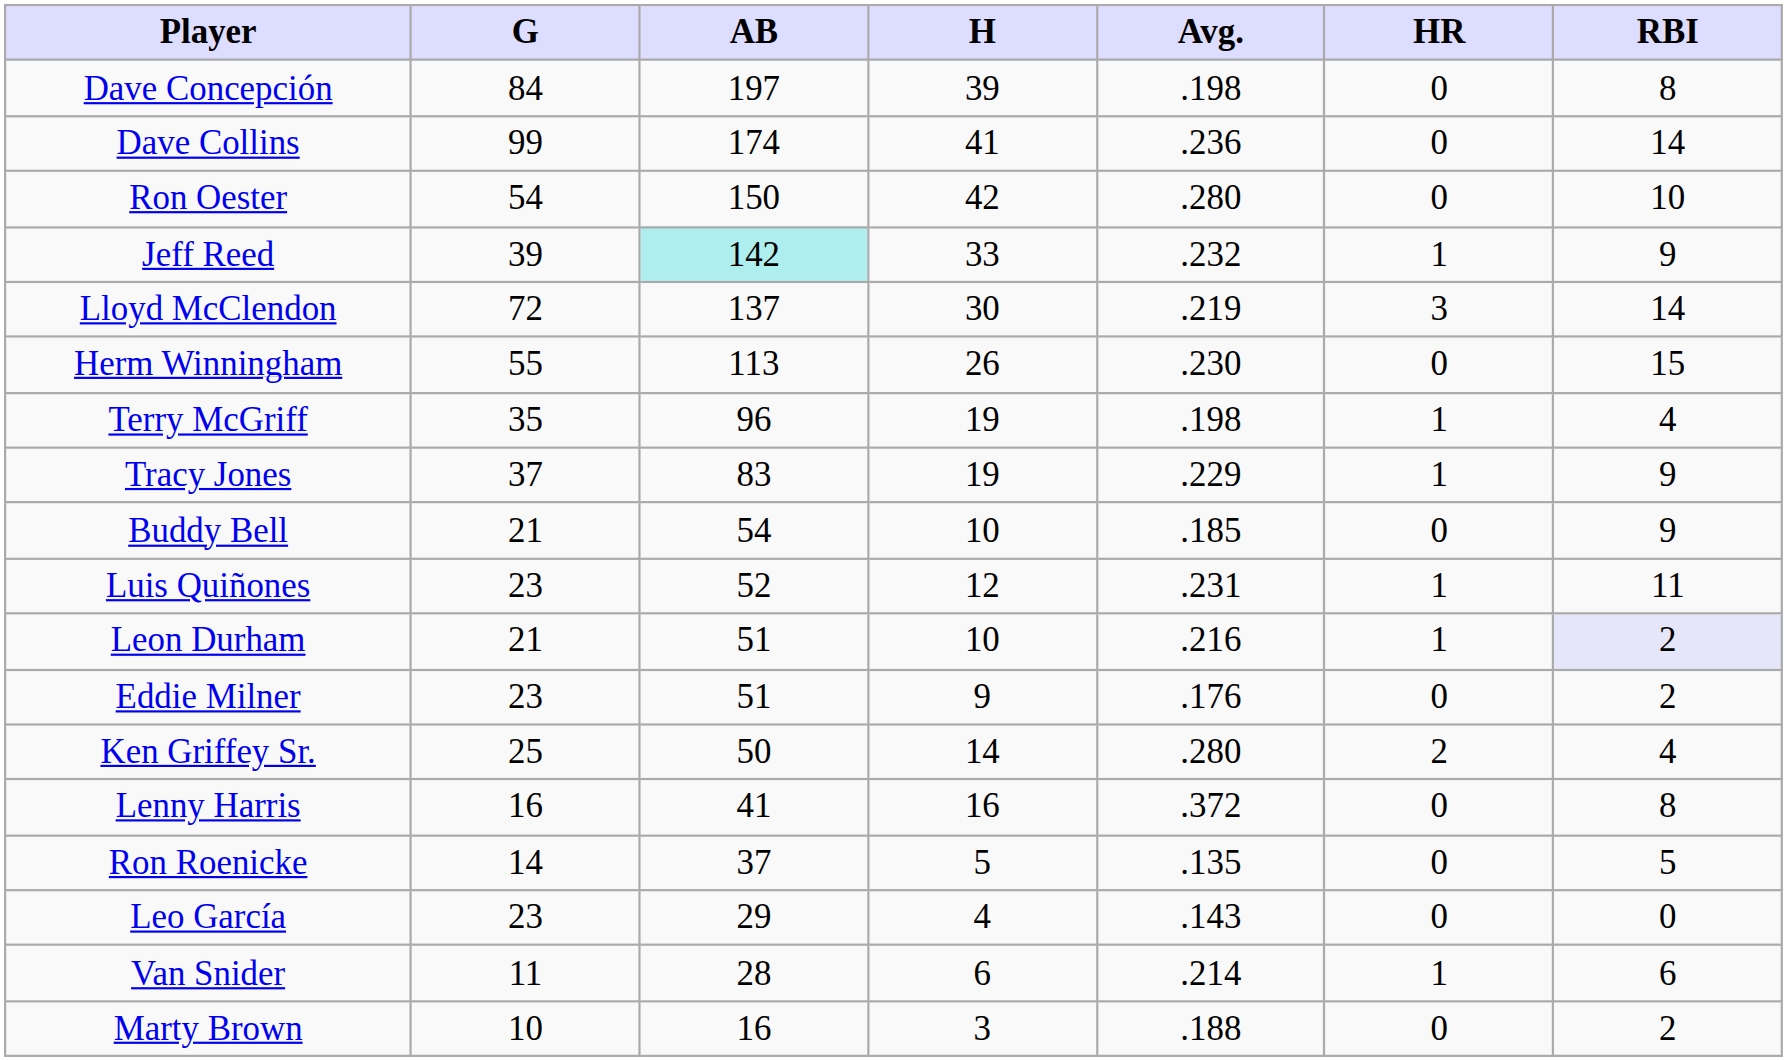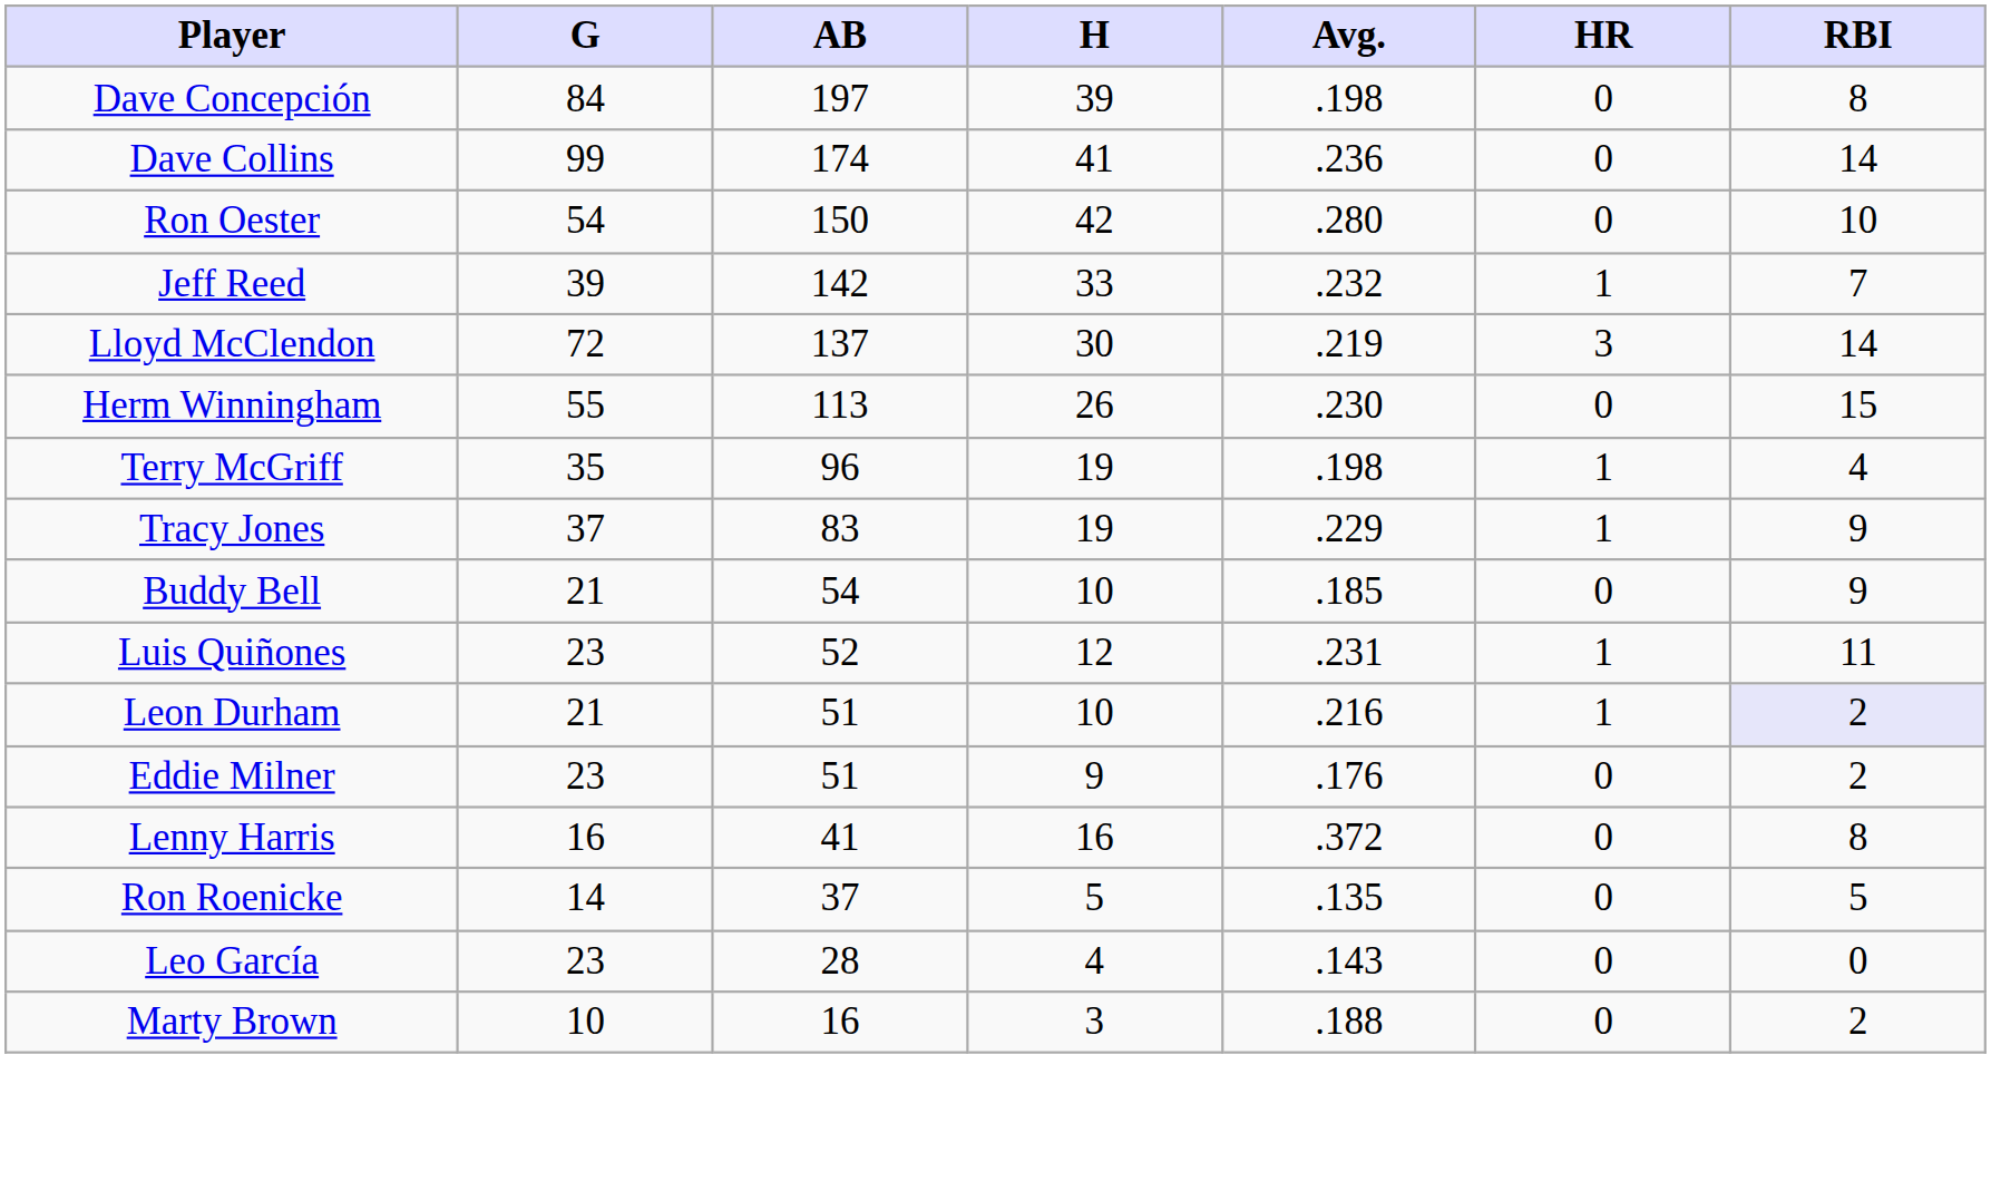 <table class="wikitable sortable">
 <tr>
 <th style="background:#ddf; width:16%;">Player</th>
 <th style="background:#ddf; width:9%;">G</th>
 <th style="background:#ddf; width:9%;">AB</th>
 <th style="background:#ddf; width:9%;">H</th>
 <th style="background:#ddf; width:9%;">Avg.</th>
 <th style="background:#ddf; width:9%;">HR</th>
 <th style="background:#ddf; width:9%;">RBI</th>
 </tr>
 <tr align="center">
 <td><a href='#'>Dave Concepción</a></td>
 <td>84</td>
 <td>197</td>
 <td>39</td>
 <td>.198</td>
 <td>0</td>
 <td>8</td>
 </tr>
 <tr align="center">
 <td><a href='#'>Dave Collins</a></td>
 <td>99</td>
 <td>174</td>
 <td>41</td>
 <td>.236</td>
 <td>0</td>
 <td>14</td>
 </tr>
 <tr align="center">
 <td><a href='#'>Ron Oester</a></td>
 <td>54</td>
 <td>150</td>
 <td>42</td>
 <td>.280</td>
 <td>0</td>
 <td>10</td>
 </tr>
 <tr align="center">
 <td><a href='#'>Jeff Reed</a></td>
 <td>39</td>
-<td style="background: paleturquoise;">142</td>
+<td>142</td>
 <td>33</td>
 <td>.232</td>
 <td>1</td>
-<td>9</td>
+<td>7</td>
 </tr>
 <tr align="center">
 <td><a href='#'>Lloyd McClendon</a></td>
 <td>72</td>
 <td>137</td>
 <td>30</td>
 <td>.219</td>
 <td>3</td>
 <td>14</td>
 </tr>
 <tr align="center">
 <td><a href='#'>Herm Winningham</a></td>
 <td>55</td>
 <td>113</td>
 <td>26</td>
 <td>.230</td>
 <td>0</td>
 <td>15</td>
 </tr>
 <tr align="center">
 <td><a href='#'>Terry McGriff</a></td>
 <td>35</td>
 <td>96</td>
 <td>19</td>
 <td>.198</td>
 <td>1</td>
 <td>4</td>
 </tr>
 <tr align="center">
 <td><a href='#'>Tracy Jones</a></td>
 <td>37</td>
 <td>83</td>
 <td>19</td>
 <td>.229</td>
 <td>1</td>
 <td>9</td>
 </tr>
 <tr align="center">
 <td><a href='#'>Buddy Bell</a></td>
 <td>21</td>
 <td>54</td>
 <td>10</td>
 <td>.185</td>
 <td>0</td>
 <td>9</td>
 </tr>
 <tr align="center">
 <td><a href='#'>Luis Quiñones</a></td>
 <td>23</td>
 <td>52</td>
 <td>12</td>
 <td>.231</td>
 <td>1</td>
 <td>11</td>
 </tr>
 <tr align="center">
 <td><a href='#'>Leon Durham</a></td>
 <td>21</td>
 <td>51</td>
 <td>10</td>
 <td>.216</td>
 <td>1</td>
 <td style="background: lavender;">2</td>
 </tr>
 <tr align="center">
 <td><a href='#'>Eddie Milner</a></td>
 <td>23</td>
 <td>51</td>
 <td>9</td>
 <td>.176</td>
 <td>0</td>
 <td>2</td>
 </tr>
 <tr align="center">
-<td><a href='#'>Ken Griffey Sr.</a></td>
-<td>25</td>
-<td>50</td>
-<td>14</td>
-<td>.280</td>
-<td>2</td>
-<td>4</td>
-</tr>
-<tr align="center">
 <td><a href='#'>Lenny Harris</a></td>
 <td>16</td>
 <td>41</td>
 <td>16</td>
 <td>.372</td>
 <td>0</td>
 <td>8</td>
 </tr>
 <tr align="center">
 <td><a href='#'>Ron Roenicke</a></td>
 <td>14</td>
 <td>37</td>
 <td>5</td>
 <td>.135</td>
 <td>0</td>
 <td>5</td>
 </tr>
 <tr align="center">
 <td><a href='#'>Leo García</a></td>
 <td>23</td>
-<td>29</td>
+<td>28</td>
 <td>4</td>
 <td>.143</td>
 <td>0</td>
 <td>0</td>
-</tr>
-<tr align="center">
-<td><a href='#'>Van Snider</a></td>
-<td>11</td>
-<td>28</td>
-<td>6</td>
-<td>.214</td>
-<td>1</td>
-<td>6</td>
 </tr>
 <tr align="center">
 <td><a href='#'>Marty Brown</a></td>
 <td>10</td>
 <td>16</td>
 <td>3</td>
 <td>.188</td>
 <td>0</td>
 <td>2</td>
 </tr>
 </table>
